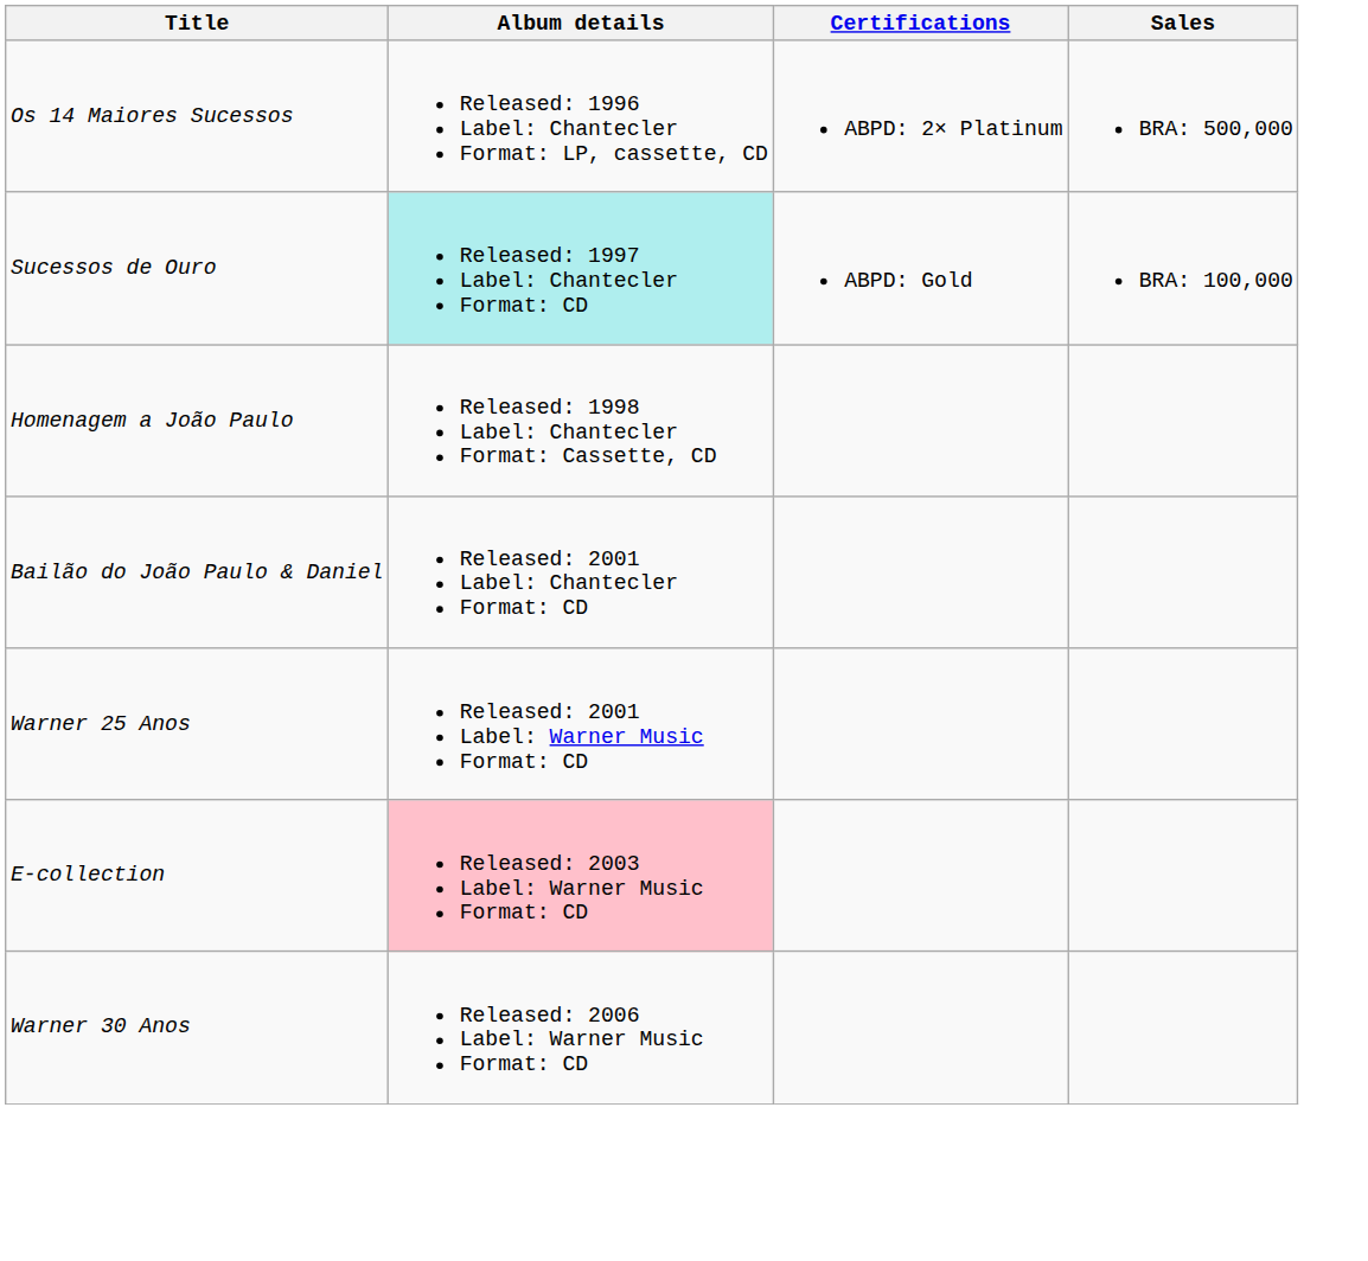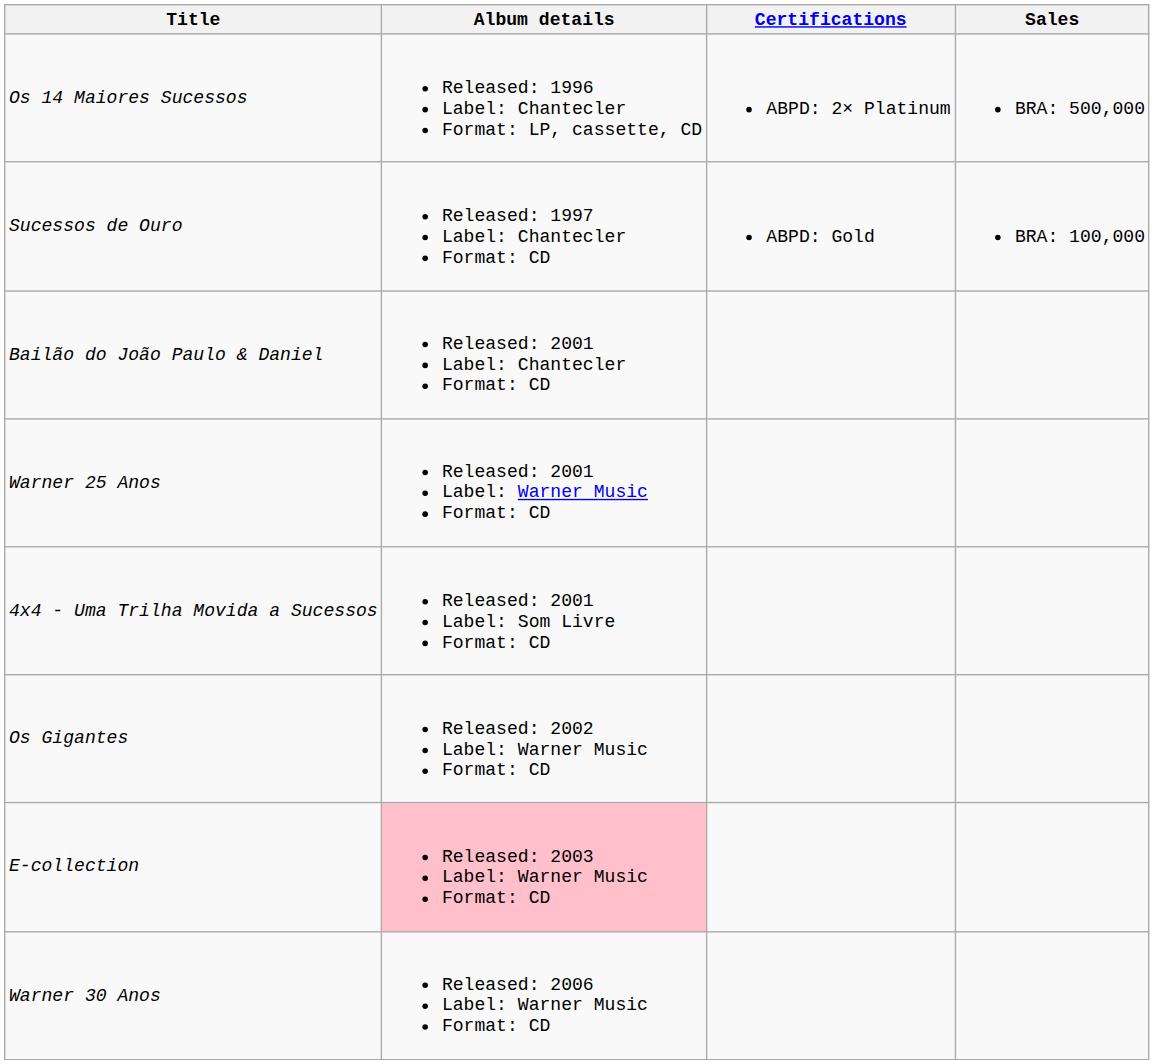 <table class="wikitable">
 <tr>
 <th>Title</th>
 <th>Album details</th>
 <th><a href='#'>Certifications</a></th>
 <th>Sales</th>
 </tr>
 <tr>
 <td><em>Os 14 Maiores Sucessos</em></td>
 <td><br><ul><li>Released: 1996</li><li>Label: Chantecler</li><li>Format: LP, cassette, CD</li></ul></td>
 <td><br><ul><li>ABPD: 2× Platinum</li></ul></td>
 <td><br><ul><li>BRA: 500,000</li></ul></td>
 </tr>
 <tr>
 <td><em>Sucessos de Ouro</em></td>
-<td style="background: paleturquoise;"><br><ul><li>Released: 1997</li><li>Label: Chantecler</li><li>Format: CD</li></ul></td>
+<td><br><ul><li>Released: 1997</li><li>Label: Chantecler</li><li>Format: CD</li></ul></td>
 <td><br><ul><li>ABPD: Gold</li></ul></td>
 <td><br><ul><li>BRA: 100,000</li></ul></td>
-</tr>
-<tr>
-<td><em>Homenagem a João Paulo</em></td>
-<td><br><ul><li>Released: 1998</li><li>Label: Chantecler</li><li>Format: Cassette, CD</li></ul></td>
-<td></td>
-<td></td>
 </tr>
 <tr>
 <td><em>Bailão do João Paulo & Daniel</em></td>
 <td><br><ul><li>Released: 2001</li><li>Label: Chantecler</li><li>Format: CD</li></ul></td>
 <td></td>
 <td></td>
 </tr>
 <tr>
 <td><em>Warner 25 Anos</em></td>
 <td><br><ul><li>Released: 2001</li><li>Label: <a href='#'>Warner Music</a></li><li>Format: CD</li></ul></td>
+<td></td>
+<td></td>
+</tr>
+<tr>
+<td><em>4x4 - Uma Trilha Movida a Sucessos</em></td>
+<td><br><ul><li>Released: 2001</li><li>Label: Som Livre</li><li>Format: CD</li></ul></td>
+<td></td>
+<td></td>
+</tr>
+<tr>
+<td><em>Os Gigantes</em></td>
+<td><br><ul><li>Released: 2002</li><li>Label: Warner Music</li><li>Format: CD</li></ul></td>
 <td></td>
 <td></td>
 </tr>
 <tr>
 <td><em>E-collection</em></td>
 <td style="background: pink;"><br><ul><li>Released: 2003</li><li>Label: Warner Music</li><li>Format: CD</li></ul></td>
 <td></td>
 <td></td>
 </tr>
 <tr>
 <td><em>Warner 30 Anos</em></td>
 <td><br><ul><li>Released: 2006</li><li>Label: Warner Music</li><li>Format: CD</li></ul></td>
 <td></td>
 <td></td>
 </tr>
 </table>
